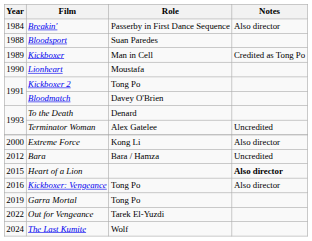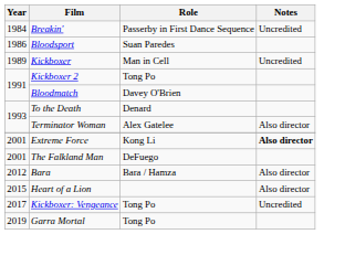 <table class="wikitable" style="font-size:90%;">
 <tr>
 <th>Year</th>
 <th>Film</th>
 <th>Role</th>
 <th>Notes</th>
 </tr>
 <tr>
 <td>1984</td>
 <td><em><a href='#'>Breakin'</a></em></td>
 <td>Passerby in First Dance Sequence</td>
-<td>Also director</td>
+<td>Uncredited</td>
 </tr>
 <tr>
-<td>1988</td>
+<td>1986</td>
 <td><em><a href='#'>Bloodsport</a></em></td>
 <td>Suan Paredes</td>
 <td></td>
 </tr>
 <tr>
 <td>1989</td>
 <td><em><a href='#'>Kickboxer</a></em></td>
 <td>Man in Cell</td>
-<td>Credited as Tong Po</td>
-</tr>
-<tr>
-<td>1990</td>
-<td><em><a href='#'>Lionheart</a></em></td>
-<td>Moustafa</td>
-<td></td>
+<td>Uncredited</td>
 </tr>
 <tr>
 <td rowspan="2">1991</td>
 <td><em><a href='#'>Kickboxer 2</a></em></td>
 <td>Tong Po</td>
 <td></td>
 </tr>
 <tr>
 <td><em><a href='#'>Bloodmatch</a></em></td>
 <td>Davey O'Brien</td>
 <td></td>
 </tr>
 <tr>
 <td rowspan="2">1993</td>
 <td><em>To the Death</em></td>
 <td>Denard</td>
 <td></td>
 </tr>
 <tr>
 <td><em>Terminator Woman</em></td>
 <td>Alex Gatelee</td>
-<td>Uncredited</td>
+<td>Also director</td>
 </tr>
 <tr>
 </tr>
 <tr>
-<td>2000</td>
+<td>2001</td>
 <td><em>Extreme Force</em></td>
 <td>Kong Li</td>
-<td>Also director</td>
+<td><strong>Also director</strong></td>
+</tr>
+<tr>
+<td>2001</td>
+<td><em>The Falkland Man</em></td>
+<td>DeFuego</td>
+<td></td>
 </tr>
 <tr>
 <td>2012</td>
 <td><em>Bara</em></td>
 <td>Bara / Hamza</td>
-<td>Uncredited</td>
+<td>Also director</td>
 </tr>
 <tr>
 <td>2015</td>
 <td><em>Heart of a Lion</em></td>
 <td></td>
-<td><strong>Also director</strong></td>
+<td>Also director</td>
 </tr>
 <tr>
-<td>2016</td>
+<td>2017</td>
 <td><em><a href='#'>Kickboxer: Vengeance</a></em></td>
 <td>Tong Po</td>
-<td>Also director</td>
+<td>Uncredited</td>
 </tr>
 <tr>
 <td>2019</td>
 <td><em>Garra Mortal</em></td>
 <td>Tong Po</td>
 <td></td>
 </tr>
-<tr>
-<td>2022</td>
-<td><em>Out for Vengeance</em></td>
-<td>Tarek El-Yuzdi</td>
-<td></td>
-</tr>
-<tr>
-<td>2024</td>
-<td><em><a href='#'>The Last Kumite</a></em></td>
-<td>Wolf</td>
-<td></td>
-</tr>
 </table>
